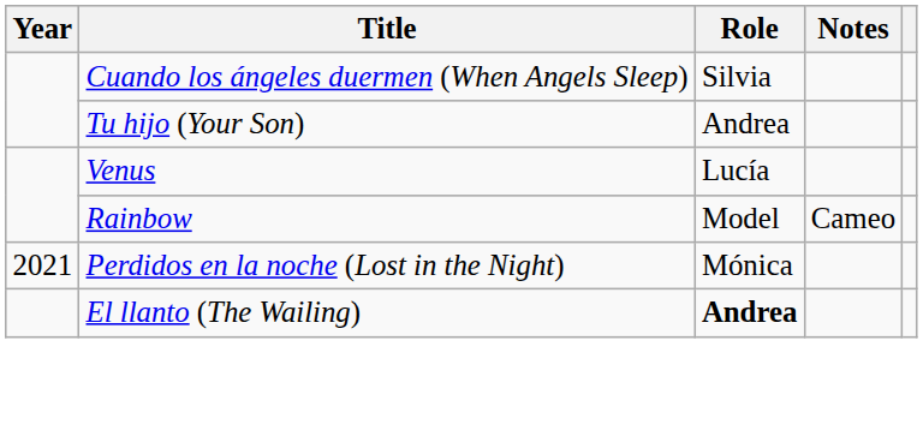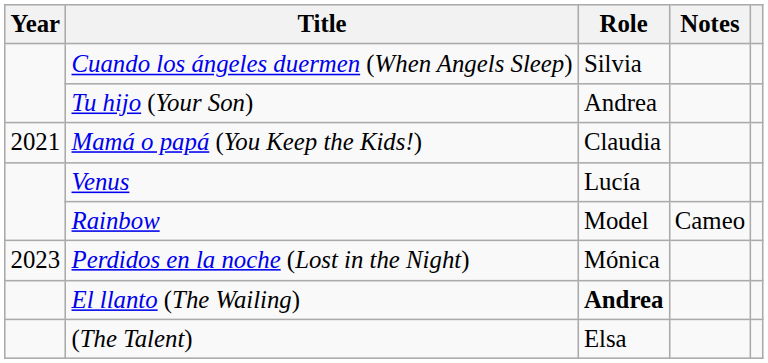 <table class="wikitable">
 <tr>
 <th>Year</th>
 <th>Title</th>
 <th>Role</th>
 <th class="unsortable">Notes</th>
 <th class="unsortable"></th>
 </tr>
 <tr>
 <td rowspan = "2"></td>
 <td><em><a href='#'>Cuando los ángeles duermen</a></em> (<em>When Angels Sleep</em>)</td>
 <td>Silvia</td>
 <td></td>
 <td align = "center"></td>
 </tr>
 <tr>
 <td><em><a href='#'>Tu hijo</a></em> (<em>Your Son</em>)</td>
 <td>Andrea</td>
 <td></td>
 <td align = "center"></td>
 </tr>
 <tr>
+<td align = "center">2021</td>
+<td><em><a href='#'>Mamá o papá</a></em> (<em>You Keep the Kids!</em>)</td>
+<td>Claudia</td>
+<td></td>
+<td align = "center"></td>
+</tr>
+<tr>
 <td rowspan = "2"></td>
 <td><em><a href='#'>Venus</a></em></td>
 <td>Lucía</td>
 <td></td>
 <td align = "center"></td>
 </tr>
 <tr>
 <td><em><a href='#'>Rainbow</a></em></td>
 <td>Model</td>
 <td>Cameo</td>
 <td align = "center"></td>
 </tr>
 <tr>
-<td align = "center">2021</td>
+<td align = "center">2023</td>
 <td><em><a href='#'>Perdidos en la noche</a></em> (<em>Lost in the Night</em>)</td>
 <td>Mónica</td>
 <td></td>
 <td align = "center"></td>
 </tr>
 <tr>
 <td></td>
 <td><em><a href='#'>El llanto</a></em> (<em>The Wailing</em>)</td>
 <td><strong>Andrea</strong></td>
 <td></td>
 <td align = "center"></td>
 </tr>
+<tr>
+<td></td>
+<td> (<em>The Talent</em>)</td>
+<td>Elsa</td>
+<td></td>
+<td></td>
+</tr>
 </table>
